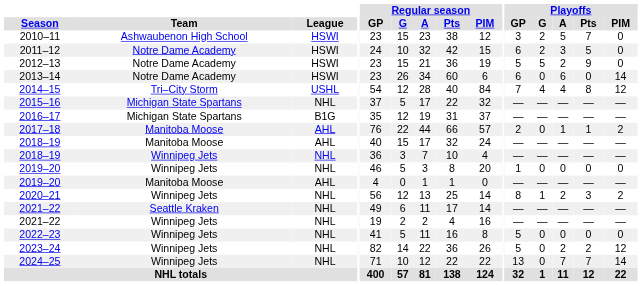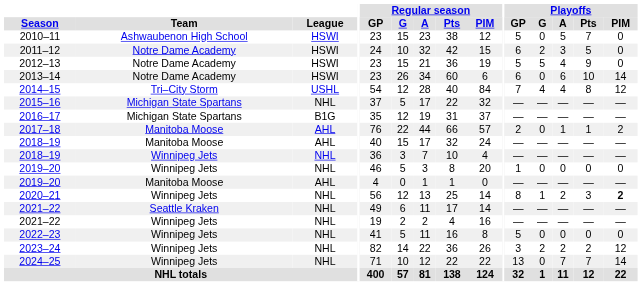 <table border="0" cellpadding="1" cellspacing="0" style="text-align:center; width:60em">
 <tr bgcolor="#e0e0e0">
 <th colspan="3" bgcolor="#ffffff"></th>
 <th rowspan="99" bgcolor="#ffffff"></th>
 <th colspan="5"><a href='#'>Regular season</a></th>
 <th rowspan="99" bgcolor="#ffffff"></th>
 <th colspan="5"><a href='#'>Playoffs</a></th>
 </tr>
 <tr bgcolor="#e0e0e0">
 <th><a href='#'>Season</a></th>
 <th>Team</th>
 <th>League</th>
 <th>GP</th>
 <th><a href='#'>G</a></th>
 <th><a href='#'>A</a></th>
 <th><a href='#'>Pts</a></th>
 <th><a href='#'>PIM</a></th>
 <th>GP</th>
 <th>G</th>
 <th>A</th>
 <th>Pts</th>
 <th>PIM</th>
 </tr>
 <tr>
 <td>2010–11</td>
 <td><a href='#'>Ashwaubenon High School</a></td>
 <td><a href='#'>HSWI</a></td>
 <td>23</td>
 <td>15</td>
 <td>23</td>
 <td>38</td>
 <td>12</td>
-<td>3</td>
-<td>2</td>
+<td>5</td>
+<td>0</td>
 <td>5</td>
 <td>7</td>
 <td>0</td>
 </tr>
 <tr bgcolor="#f0f0f0">
 <td>2011–12</td>
 <td><a href='#'>Notre Dame Academy</a></td>
 <td>HSWI</td>
 <td>24</td>
 <td>10</td>
 <td>32</td>
 <td>42</td>
 <td>15</td>
 <td>6</td>
 <td>2</td>
 <td>3</td>
 <td>5</td>
 <td>0</td>
 </tr>
 <tr>
 <td>2012–13</td>
 <td>Notre Dame Academy</td>
 <td>HSWI</td>
 <td>23</td>
 <td>15</td>
 <td>21</td>
 <td>36</td>
 <td>19</td>
 <td>5</td>
 <td>5</td>
-<td>2</td>
+<td>4</td>
 <td>9</td>
 <td>0</td>
 </tr>
 <tr bgcolor="#f0f0f0">
 <td>2013–14</td>
 <td>Notre Dame Academy</td>
 <td>HSWI</td>
 <td>23</td>
 <td>26</td>
 <td>34</td>
 <td>60</td>
 <td>6</td>
 <td>6</td>
 <td>0</td>
 <td>6</td>
-<td>0</td>
+<td>10</td>
 <td>14</td>
 </tr>
 <tr>
 <td><a href='#'>2014–15</a></td>
 <td><a href='#'>Tri–City Storm</a></td>
 <td><a href='#'>USHL</a></td>
 <td>54</td>
 <td>12</td>
 <td>28</td>
 <td>40</td>
 <td>84</td>
 <td>7</td>
 <td>4</td>
 <td>4</td>
 <td>8</td>
 <td>12</td>
 </tr>
 <tr bgcolor="#f0f0f0">
 <td><a href='#'>2015–16</a></td>
 <td><a href='#'>Michigan State Spartans</a></td>
 <td>NHL</td>
 <td>37</td>
 <td>5</td>
 <td>17</td>
 <td>22</td>
 <td>32</td>
 <td>—</td>
 <td>—</td>
 <td>—</td>
 <td>—</td>
 <td>—</td>
 </tr>
 <tr>
 <td><a href='#'>2016–17</a></td>
 <td>Michigan State Spartans</td>
 <td>B1G</td>
 <td>35</td>
 <td>12</td>
 <td>19</td>
 <td>31</td>
 <td>37</td>
 <td>—</td>
 <td>—</td>
 <td>—</td>
 <td>—</td>
 <td>—</td>
 </tr>
 <tr bgcolor="#f0f0f0">
 <td><a href='#'>2017–18</a></td>
 <td><a href='#'>Manitoba Moose</a></td>
 <td><a href='#'>AHL</a></td>
 <td>76</td>
 <td>22</td>
 <td>44</td>
 <td>66</td>
 <td>57</td>
 <td>2</td>
 <td>0</td>
 <td>1</td>
 <td>1</td>
 <td>2</td>
 </tr>
 <tr>
 <td><a href='#'>2018–19</a></td>
 <td>Manitoba Moose</td>
 <td>AHL</td>
 <td>40</td>
 <td>15</td>
 <td>17</td>
 <td>32</td>
 <td>24</td>
 <td>—</td>
 <td>—</td>
 <td>—</td>
 <td>—</td>
 <td>—</td>
 </tr>
 <tr bgcolor="#f0f0f0">
 <td><a href='#'>2018–19</a></td>
 <td><a href='#'>Winnipeg Jets</a></td>
 <td><a href='#'>NHL</a></td>
 <td>36</td>
 <td>3</td>
 <td>7</td>
 <td>10</td>
 <td>4</td>
 <td>—</td>
 <td>—</td>
 <td>—</td>
 <td>—</td>
 <td>—</td>
 </tr>
 <tr>
 <td><a href='#'>2019–20</a></td>
 <td>Winnipeg Jets</td>
 <td>NHL</td>
 <td>46</td>
 <td>5</td>
 <td>3</td>
 <td>8</td>
 <td>20</td>
 <td>1</td>
 <td>0</td>
 <td>0</td>
 <td>0</td>
 <td>0</td>
 </tr>
 <tr bgcolor="#f0f0f0">
 <td><a href='#'>2019–20</a></td>
 <td>Manitoba Moose</td>
 <td>AHL</td>
 <td>4</td>
 <td>0</td>
 <td>1</td>
 <td>1</td>
 <td>0</td>
 <td>—</td>
 <td>—</td>
 <td>—</td>
 <td>—</td>
 <td>—</td>
 </tr>
 <tr>
 <td><a href='#'>2020–21</a></td>
 <td>Winnipeg Jets</td>
 <td>NHL</td>
 <td>56</td>
 <td>12</td>
 <td>13</td>
 <td>25</td>
 <td>14</td>
 <td>8</td>
 <td>1</td>
 <td>2</td>
 <td>3</td>
-<td>2</td>
+<td><strong>2</strong></td>
 </tr>
 <tr bgcolor="#f0f0f0">
 <td><a href='#'>2021–22</a></td>
 <td><a href='#'>Seattle Kraken</a></td>
 <td>NHL</td>
 <td>49</td>
 <td>6</td>
 <td>11</td>
 <td>17</td>
 <td>14</td>
 <td>—</td>
 <td>—</td>
 <td>—</td>
 <td>—</td>
 <td>—</td>
 </tr>
 <tr>
 <td>2021–22</td>
 <td>Winnipeg Jets</td>
 <td>NHL</td>
 <td>19</td>
 <td>2</td>
 <td>2</td>
 <td>4</td>
 <td>16</td>
 <td>—</td>
 <td>—</td>
 <td>—</td>
 <td>—</td>
 <td>—</td>
 </tr>
 <tr bgcolor="#f0f0f0">
 <td><a href='#'>2022–23</a></td>
 <td>Winnipeg Jets</td>
 <td>NHL</td>
 <td>41</td>
 <td>5</td>
 <td>11</td>
 <td>16</td>
 <td>8</td>
 <td>5</td>
 <td>0</td>
 <td>0</td>
 <td>0</td>
 <td>0</td>
 </tr>
 <tr>
 <td><a href='#'>2023–24</a></td>
 <td>Winnipeg Jets</td>
 <td>NHL</td>
 <td>82</td>
 <td>14</td>
 <td>22</td>
 <td>36</td>
 <td>26</td>
-<td>5</td>
-<td>0</td>
+<td>3</td>
+<td>2</td>
 <td>2</td>
 <td>2</td>
 <td>12</td>
 </tr>
 <tr bgcolor="#f0f0f0">
 <td><a href='#'>2024–25</a></td>
 <td>Winnipeg Jets</td>
 <td>NHL</td>
 <td>71</td>
 <td>10</td>
 <td>12</td>
 <td>22</td>
 <td>22</td>
 <td>13</td>
 <td>0</td>
 <td>7</td>
 <td>7</td>
 <td>14</td>
 </tr>
 <tr bgcolor="#e0e0e0">
 <th colspan="3">NHL totals</th>
 <th>400</th>
 <th>57</th>
 <th>81</th>
 <th>138</th>
 <th>124</th>
 <th>32</th>
 <th>1</th>
 <th>11</th>
 <th>12</th>
 <th>22</th>
 </tr>
 </table>
